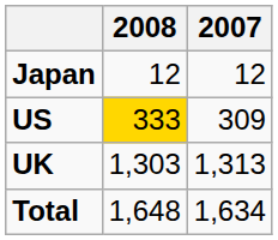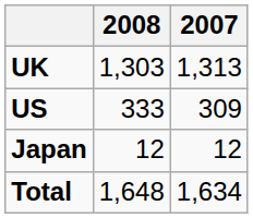 <table class="wikitable">
 <tr>
 <th></th>
 <th>2008</th>
 <th>2007</th>
 </tr>
 <tr>
+<td><strong>UK</strong></td>
+<td align="right">1,303</td>
+<td align="right">1,313</td>
+</tr>
+<tr>
+<td><strong>US</strong></td>
+<td align="right">333</td>
+<td align="right">309</td>
+</tr>
+<tr>
 <td><strong>Japan</strong></td>
 <td align="right">12</td>
 <td align="right">12</td>
-</tr>
-<tr>
-<td><strong>US</strong></td>
-<td align="right" style="background: gold;">333</td>
-<td align="right">309</td>
-</tr>
-<tr>
-<td><strong>UK</strong></td>
-<td align="right">1,303</td>
-<td align="right">1,313</td>
 </tr>
 <tr>
 <td><strong>Total</strong></td>
 <td align="right">1,648</td>
 <td align="right">1,634</td>
 </tr>
 </table>
